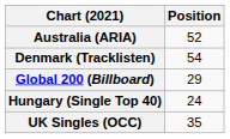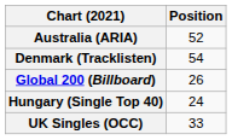 <table class="wikitable sortable plainrowheaders" style="text-align:center">
 <tr>
 <th scope="col">Chart (2021)</th>
 <th scope="col">Position</th>
 </tr>
 <tr>
 <th scope="row">Australia (ARIA)</th>
 <td>52</td>
 </tr>
 <tr>
 <th scope="row">Denmark (Tracklisten)</th>
 <td>54</td>
 </tr>
 <tr>
 <th scope="row"><a href='#'>Global 200</a> (<em>Billboard</em>)</th>
-<td>29</td>
+<td>26</td>
 </tr>
 <tr>
 <th scope="row">Hungary (Single Top 40)</th>
 <td>24</td>
 </tr>
 <tr>
 <th scope="row">UK Singles (OCC)</th>
-<td>35</td>
+<td>33</td>
 </tr>
 </table>
